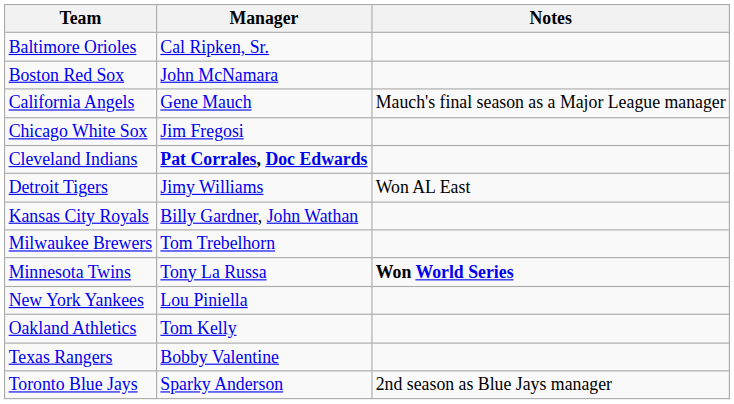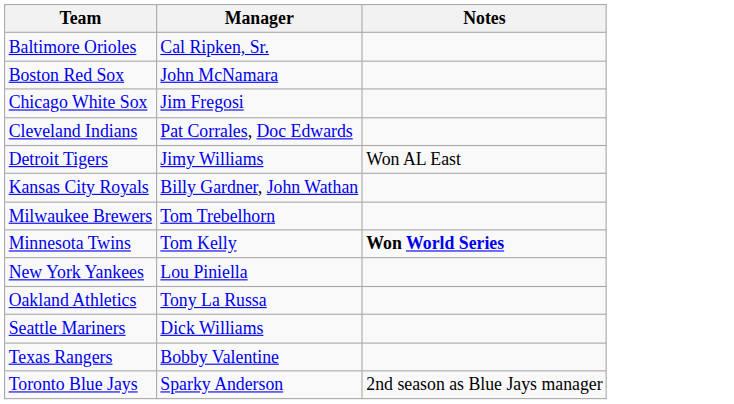 <table class="wikitable">
 <tr>
 <th>Team</th>
 <th>Manager</th>
 <th>Notes</th>
 </tr>
 <tr>
 <td><a href='#'>Baltimore Orioles</a></td>
 <td><a href='#'>Cal Ripken, Sr.</a></td>
 <td></td>
 </tr>
 <tr>
 <td><a href='#'>Boston Red Sox</a></td>
 <td><a href='#'>John McNamara</a></td>
 <td></td>
 </tr>
 <tr>
-<td><a href='#'>California Angels</a></td>
-<td><a href='#'>Gene Mauch</a></td>
-<td>Mauch's final season as a Major League manager</td>
-</tr>
-<tr>
 <td><a href='#'>Chicago White Sox</a></td>
 <td><a href='#'>Jim Fregosi</a></td>
 <td></td>
 </tr>
 <tr>
 <td><a href='#'>Cleveland Indians</a></td>
-<td><strong><a href='#'>Pat Corrales</a>, <a href='#'>Doc Edwards</a></strong></td>
+<td><a href='#'>Pat Corrales</a>, <a href='#'>Doc Edwards</a></td>
 <td></td>
 </tr>
 <tr>
 <td><a href='#'>Detroit Tigers</a></td>
 <td><a href='#'>Jimy Williams</a></td>
 <td>Won AL East</td>
 </tr>
 <tr>
 <td><a href='#'>Kansas City Royals</a></td>
 <td><a href='#'>Billy Gardner</a>, <a href='#'>John Wathan</a></td>
 <td></td>
 </tr>
 <tr>
 <td><a href='#'>Milwaukee Brewers</a></td>
 <td><a href='#'>Tom Trebelhorn</a></td>
 <td></td>
 </tr>
 <tr>
 <td><a href='#'>Minnesota Twins</a></td>
-<td><a href='#'>Tony La Russa</a></td>
+<td><a href='#'>Tom Kelly</a></td>
 <td><strong>Won <a href='#'>World Series</a></strong></td>
 </tr>
 <tr>
 <td><a href='#'>New York Yankees</a></td>
 <td><a href='#'>Lou Piniella</a></td>
 <td></td>
 </tr>
 <tr>
 <td><a href='#'>Oakland Athletics</a></td>
-<td><a href='#'>Tom Kelly</a></td>
+<td><a href='#'>Tony La Russa</a></td>
+<td></td>
+</tr>
+<tr>
+<td><a href='#'>Seattle Mariners</a></td>
+<td><a href='#'>Dick Williams</a></td>
 <td></td>
 </tr>
 <tr>
 <td><a href='#'>Texas Rangers</a></td>
 <td><a href='#'>Bobby Valentine</a></td>
 <td></td>
 </tr>
 <tr>
 <td><a href='#'>Toronto Blue Jays</a></td>
 <td><a href='#'>Sparky Anderson</a></td>
 <td>2nd season as Blue Jays manager</td>
 </tr>
 </table>
